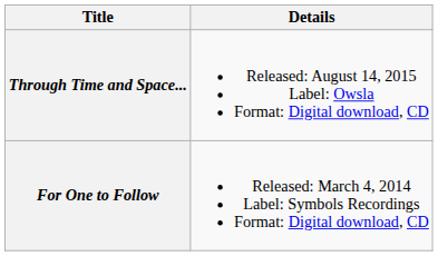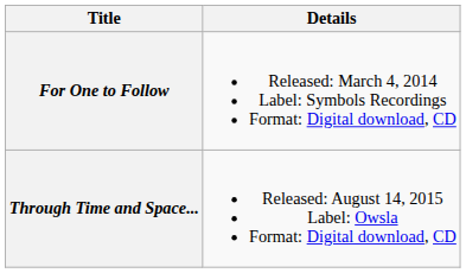 <table class="wikitable plainrowheaders" style="text-align:center;">
 <tr>
 <th scope="col">Title</th>
 <th scope="col">Details</th>
 </tr>
 <tr>
+<th scope="row"><em>For One to Follow</em></th>
+<td><br><ul><li>Released: March 4, 2014</li><li>Label: Symbols Recordings</li><li>Format: <a href='#'>Digital download</a>, <a href='#'>CD</a></li></ul></td>
+</tr>
+<tr>
 <th scope="row"><em>Through Time and Space...</em></th>
 <td><br><ul><li>Released: August 14, 2015</li><li>Label: <a href='#'>Owsla</a></li><li>Format: <a href='#'>Digital download</a>, <a href='#'>CD</a></li></ul></td>
 </tr>
-<tr>
-<th scope="row"><em>For One to Follow</em></th>
-<td><br><ul><li>Released: March 4, 2014</li><li>Label: Symbols Recordings</li><li>Format: <a href='#'>Digital download</a>, <a href='#'>CD</a></li></ul></td>
-</tr>
 </table>
